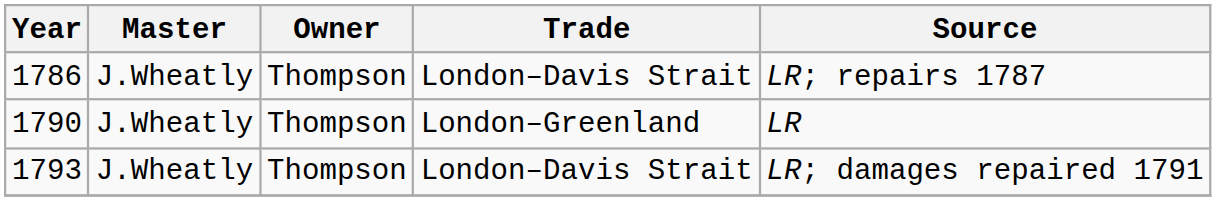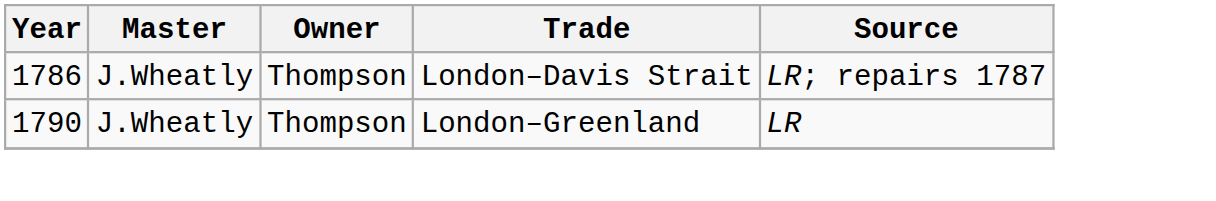 <table class=" wikitable">
 <tr>
 <th>Year</th>
 <th>Master</th>
 <th>Owner</th>
 <th>Trade</th>
 <th>Source</th>
 </tr>
 <tr>
 <td>1786</td>
 <td>J.Wheatly</td>
 <td>Thompson</td>
 <td>London–Davis Strait</td>
 <td><em>LR</em>; repairs 1787</td>
 </tr>
 <tr>
 <td>1790</td>
 <td>J.Wheatly</td>
 <td>Thompson</td>
 <td>London–Greenland</td>
 <td><em>LR</em></td>
 </tr>
 <tr>
-<td>1793</td>
-<td>J.Wheatly</td>
-<td>Thompson</td>
-<td>London–Davis Strait</td>
-<td><em>LR</em>; damages repaired 1791</td>
-</tr>
-<tr>
 </tr>
 </table>
